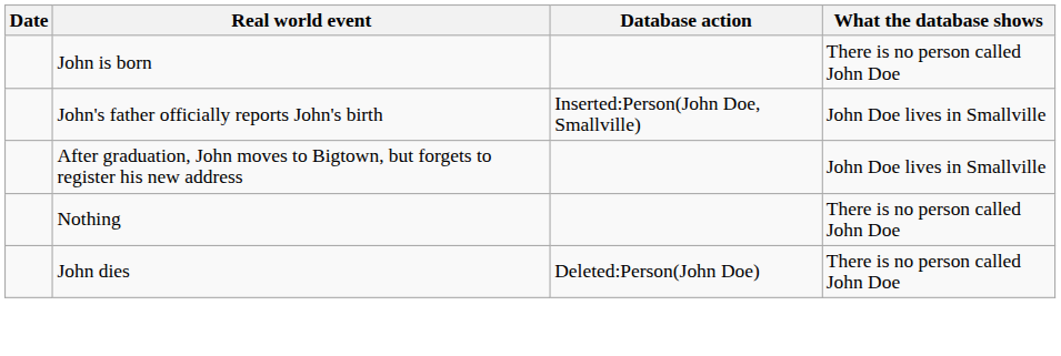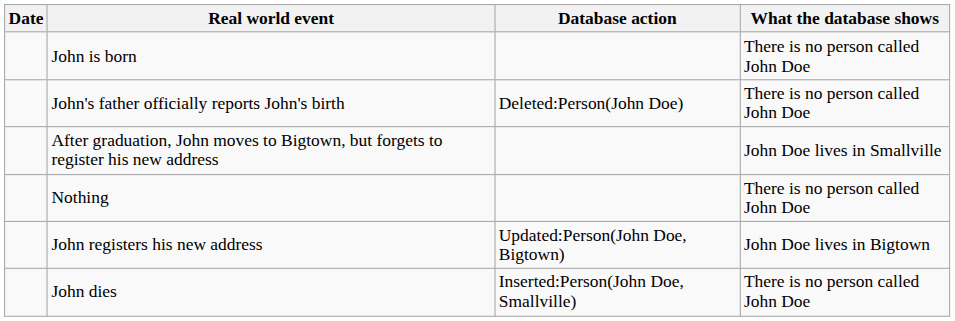 <table class="wikitable">
 <tr>
 <th>Date</th>
 <th>Real world event</th>
 <th>Database action</th>
 <th>What the database shows</th>
 </tr>
 <tr>
 <td style="text-align:right;"></td>
 <td>John is born</td>
 <td></td>
 <td>There is no person called John Doe</td>
 </tr>
 <tr>
 <td style="text-align:right;"></td>
 <td>John's father officially reports John's birth</td>
-<td>Inserted:Person(John Doe, Smallville)</td>
-<td>John Doe lives in Smallville</td>
+<td>Deleted:Person(John Doe)</td>
+<td>There is no person called John Doe</td>
 </tr>
 <tr>
 <td style="text-align:right;"></td>
 <td>After graduation, John moves to Bigtown, but forgets to register his new address</td>
 <td></td>
 <td>John Doe lives in Smallville</td>
 </tr>
 <tr>
 <td style="text-align:right;"></td>
 <td>Nothing</td>
 <td></td>
 <td>There is no person called John Doe</td>
 </tr>
 <tr>
 <td style="text-align:right;"></td>
+<td>John registers his new address</td>
+<td>Updated:Person(John Doe, Bigtown)</td>
+<td>John Doe lives in Bigtown</td>
+</tr>
+<tr>
+<td style="text-align:right;"></td>
 <td>John dies</td>
-<td>Deleted:Person(John Doe)</td>
+<td>Inserted:Person(John Doe, Smallville)</td>
 <td>There is no person called John Doe</td>
 </tr>
 </table>
